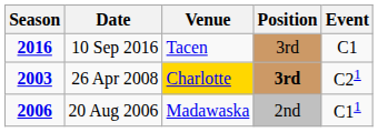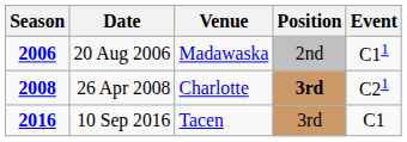 <table class="wikitable" style="text-align:center; font-size:95%;">
 <tr>
 <th>Season</th>
 <th>Date</th>
 <th>Venue</th>
 <th>Position</th>
 <th>Event</th>
 </tr>
 <tr>
+<td><strong><a href='#'>2006</a></strong></td>
+<td align=right>20 Aug 2006</td>
+<td align=left><a href='#'>Madawaska</a></td>
+<td bgcolor=silver>2nd</td>
+<td>C1<sup><a href='#'>1</a></sup></td>
+</tr>
+<tr>
+<td><strong><a href='#'>2008</a></strong></td>
+<td align=right>26 Apr 2008</td>
+<td align=left><a href='#'>Charlotte</a></td>
+<td bgcolor=cc9966><strong>3rd</strong></td>
+<td>C2<sup><a href='#'>1</a></sup></td>
+</tr>
+<tr>
 <td><strong><a href='#'>2016</a></strong></td>
 <td align=right>10 Sep 2016</td>
 <td align=left><a href='#'>Tacen</a></td>
 <td bgcolor=cc9966>3rd</td>
 <td>C1</td>
 </tr>
-<tr>
-<td><strong><a href='#'>2003</a></strong></td>
-<td align=right>26 Apr 2008</td>
-<td align=left style="background: gold;"><a href='#'>Charlotte</a></td>
-<td bgcolor=cc9966><strong>3rd</strong></td>
-<td>C2<sup><a href='#'>1</a></sup></td>
-</tr>
-<tr>
-<td><strong><a href='#'>2006</a></strong></td>
-<td align=right>20 Aug 2006</td>
-<td align=left><a href='#'>Madawaska</a></td>
-<td bgcolor=silver>2nd</td>
-<td>C1<sup><a href='#'>1</a></sup></td>
-</tr>
 </table>
